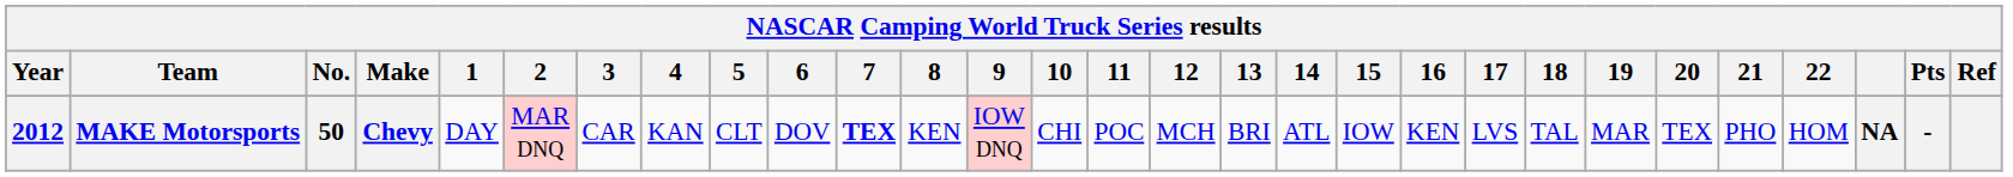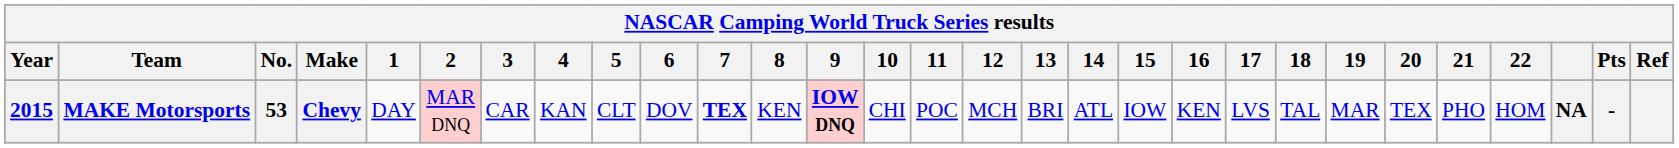 <table class="wikitable" style="text-align:center; font-size:75%">
 <tr>
 <th colspan=45><a href='#'>NASCAR</a> <a href='#'>Camping World Truck Series</a> results</th>
 </tr>
 <tr>
 <th>Year</th>
 <th>Team</th>
 <th>No.</th>
 <th>Make</th>
 <th>1</th>
 <th>2</th>
 <th>3</th>
 <th>4</th>
 <th>5</th>
 <th>6</th>
 <th>7</th>
 <th>8</th>
 <th>9</th>
 <th>10</th>
 <th>11</th>
 <th>12</th>
 <th>13</th>
 <th>14</th>
 <th>15</th>
 <th>16</th>
 <th>17</th>
 <th>18</th>
 <th>19</th>
 <th>20</th>
 <th>21</th>
 <th>22</th>
 <th></th>
 <th>Pts</th>
 <th>Ref</th>
 </tr>
 <tr>
-<th><a href='#'>2012</a></th>
+<th><a href='#'>2015</a></th>
 <th><a href='#'>MAKE Motorsports</a></th>
-<th>50</th>
+<th>53</th>
 <th><a href='#'>Chevy</a></th>
 <td><a href='#'>DAY</a></td>
 <td style="background:#FFCFCF;"><a href='#'>MAR</a><br><small>DNQ</small></td>
 <td><a href='#'>CAR</a></td>
 <td><a href='#'>KAN</a></td>
 <td><a href='#'>CLT</a></td>
 <td><a href='#'>DOV</a></td>
 <td><strong><a href='#'>TEX</a></strong></td>
 <td><a href='#'>KEN</a></td>
-<td style="background:#FFCFCF;"><a href='#'>IOW</a><br><small>DNQ</small></td>
+<td style="background:#FFCFCF;"><strong><a href='#'>IOW</a><br><small>DNQ</small></strong></td>
 <td><a href='#'>CHI</a></td>
 <td><a href='#'>POC</a></td>
 <td><a href='#'>MCH</a></td>
 <td><a href='#'>BRI</a></td>
 <td><a href='#'>ATL</a></td>
 <td><a href='#'>IOW</a></td>
 <td><a href='#'>KEN</a></td>
 <td><a href='#'>LVS</a></td>
 <td><a href='#'>TAL</a></td>
 <td><a href='#'>MAR</a></td>
 <td><a href='#'>TEX</a></td>
 <td><a href='#'>PHO</a></td>
 <td><a href='#'>HOM</a></td>
 <th>NA</th>
 <th>-</th>
 <th></th>
 </tr>
 </table>
